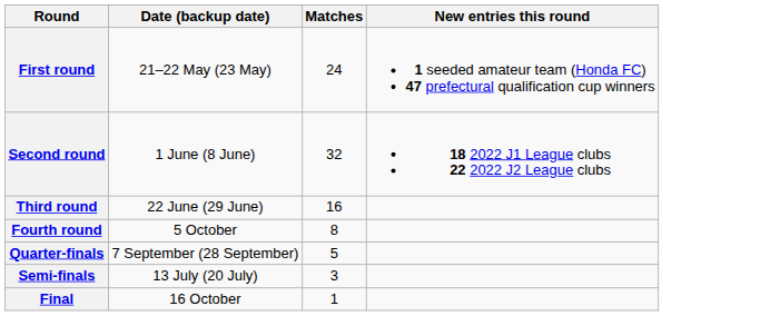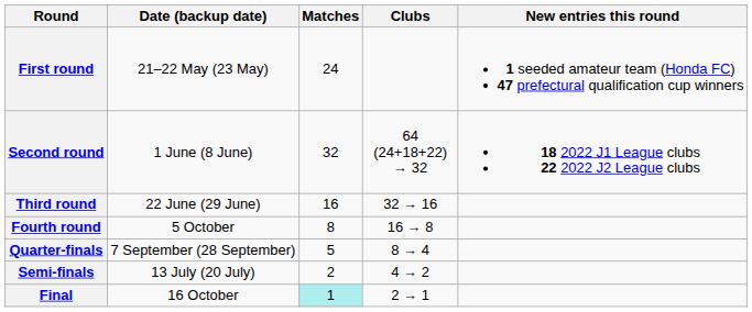 <table class="wikitable" style="text-align: center">
 <tr>
 <th>Round</th>
 <th>Date (backup date)</th>
 <th>Matches</th>
+<th style="width:100px;">Clubs</th>
 <th>New entries this round</th>
 </tr>
 <tr>
 <th><a href='#'>First round</a></th>
 <td>21–22 May (23 May)</td>
 <td>24</td>
+<td></td>
 <td><br><ul><li><strong>1</strong> seeded amateur team (<a href='#'>Honda FC</a>)</li><li><strong>47</strong> <a href='#'>prefectural</a> qualification cup winners</li></ul></td>
 </tr>
 <tr>
 <th><a href='#'>Second round</a></th>
 <td>1 June (8 June)</td>
 <td>32</td>
+<td>64 (24+18+22) → 32</td>
 <td><br><ul><li><strong>18</strong> <a href='#'>2022 J1 League</a> clubs</li><li><strong>22</strong> <a href='#'>2022 J2 League</a> clubs</li></ul></td>
 </tr>
 <tr>
 <th><a href='#'>Third round</a></th>
 <td>22 June (29 June)</td>
 <td>16</td>
+<td>32 → 16</td>
 <td></td>
 </tr>
 <tr>
 <th><a href='#'>Fourth round</a></th>
 <td>5 October</td>
 <td>8</td>
+<td>16 → 8</td>
 <td></td>
 </tr>
 <tr>
 <th><a href='#'>Quarter-finals</a></th>
 <td>7 September (28 September)</td>
 <td>5</td>
+<td>8 → 4</td>
 <td></td>
 </tr>
 <tr>
 <th><a href='#'>Semi-finals</a></th>
 <td>13 July (20 July)</td>
-<td>3</td>
+<td>2</td>
+<td>4 → 2</td>
 <td></td>
 </tr>
 <tr>
 <th><a href='#'>Final</a></th>
 <td>16 October</td>
-<td>1</td>
+<td style="background: paleturquoise;">1</td>
+<td>2 → 1</td>
 <td></td>
 </tr>
 </table>
